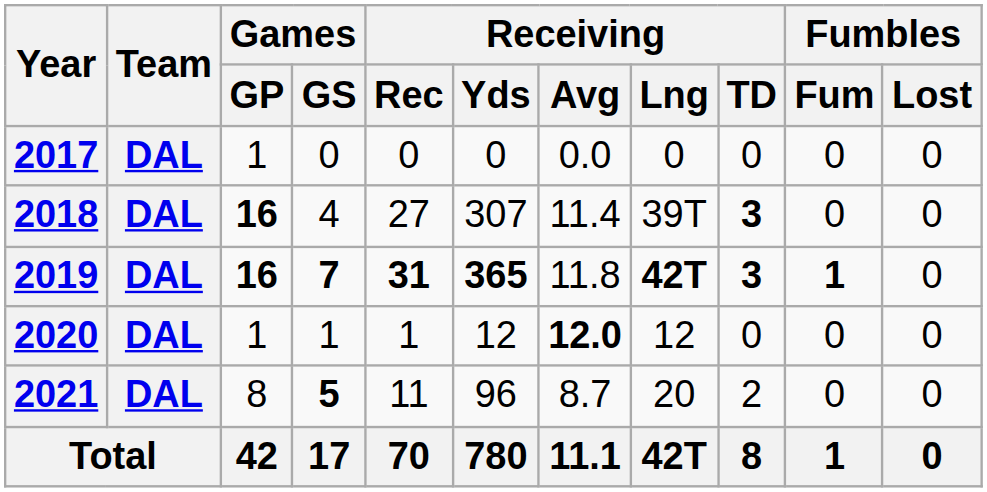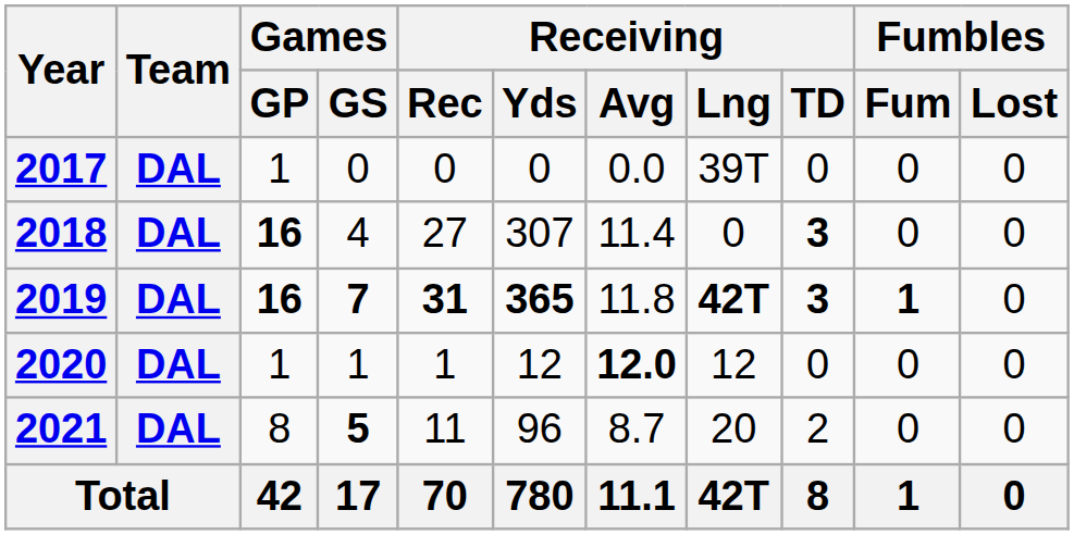 <table class="wikitable" style="text-align:center;">
 <tr>
 <th rowspan="2">Year</th>
 <th rowspan="2">Team</th>
 <th colspan="2">Games</th>
 <th colspan="5">Receiving</th>
 <th colspan="2">Fumbles</th>
 </tr>
 <tr>
 <th>GP</th>
 <th>GS</th>
 <th>Rec</th>
 <th>Yds</th>
 <th>Avg</th>
 <th>Lng</th>
 <th>TD</th>
 <th>Fum</th>
 <th>Lost</th>
 </tr>
 <tr>
 <th><a href='#'>2017</a></th>
 <th><a href='#'>DAL</a></th>
 <td>1</td>
 <td>0</td>
 <td>0</td>
 <td>0</td>
 <td>0.0</td>
-<td>0</td>
+<td>39T</td>
 <td>0</td>
 <td>0</td>
 <td>0</td>
 </tr>
 <tr>
 <th><a href='#'>2018</a></th>
 <th><a href='#'>DAL</a></th>
 <td><strong>16</strong></td>
 <td>4</td>
 <td>27</td>
 <td>307</td>
 <td>11.4</td>
-<td>39T</td>
+<td>0</td>
 <td><strong>3</strong></td>
 <td>0</td>
 <td>0</td>
 </tr>
 <tr>
 <th><a href='#'>2019</a></th>
 <th><a href='#'>DAL</a></th>
 <td><strong>16</strong></td>
 <td><strong>7</strong></td>
 <td><strong>31</strong></td>
 <td><strong>365</strong></td>
 <td>11.8</td>
 <td><strong>42T</strong></td>
 <td><strong>3</strong></td>
 <td><strong>1</strong></td>
 <td>0</td>
 </tr>
 <tr>
 <th><a href='#'>2020</a></th>
 <th><a href='#'>DAL</a></th>
 <td>1</td>
 <td>1</td>
 <td>1</td>
 <td>12</td>
 <td><strong>12.0</strong></td>
 <td>12</td>
 <td>0</td>
 <td>0</td>
 <td>0</td>
 </tr>
 <tr>
 <th><a href='#'>2021</a></th>
 <th><a href='#'>DAL</a></th>
 <td>8</td>
 <td><strong>5</strong></td>
 <td>11</td>
 <td>96</td>
 <td>8.7</td>
 <td>20</td>
 <td>2</td>
 <td>0</td>
 <td>0</td>
 </tr>
 <tr>
 <th colspan="2">Total</th>
 <th>42</th>
 <th>17</th>
 <th>70</th>
 <th>780</th>
 <th>11.1</th>
 <th>42T</th>
 <th>8</th>
 <th>1</th>
 <th>0</th>
 </tr>
 </table>
